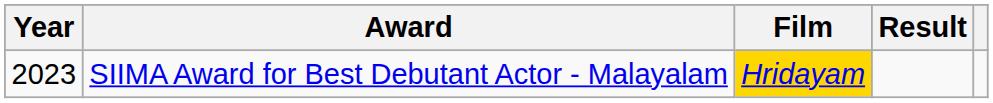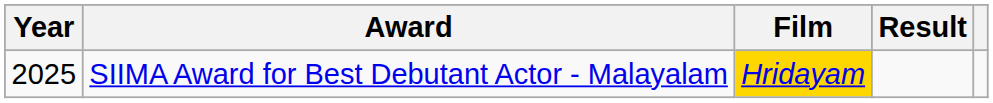 <table class="wikitable">
 <tr>
 <th>Year</th>
 <th>Award</th>
 <th>Film</th>
 <th>Result</th>
 <th></th>
 </tr>
 <tr>
-<td>2023</td>
+<td>2025</td>
 <td><a href='#'>SIIMA Award for Best Debutant Actor - Malayalam</a></td>
 <td style="background: gold;"><em><a href='#'>Hridayam</a></em></td>
 <td></td>
 <td></td>
 </tr>
 </table>
